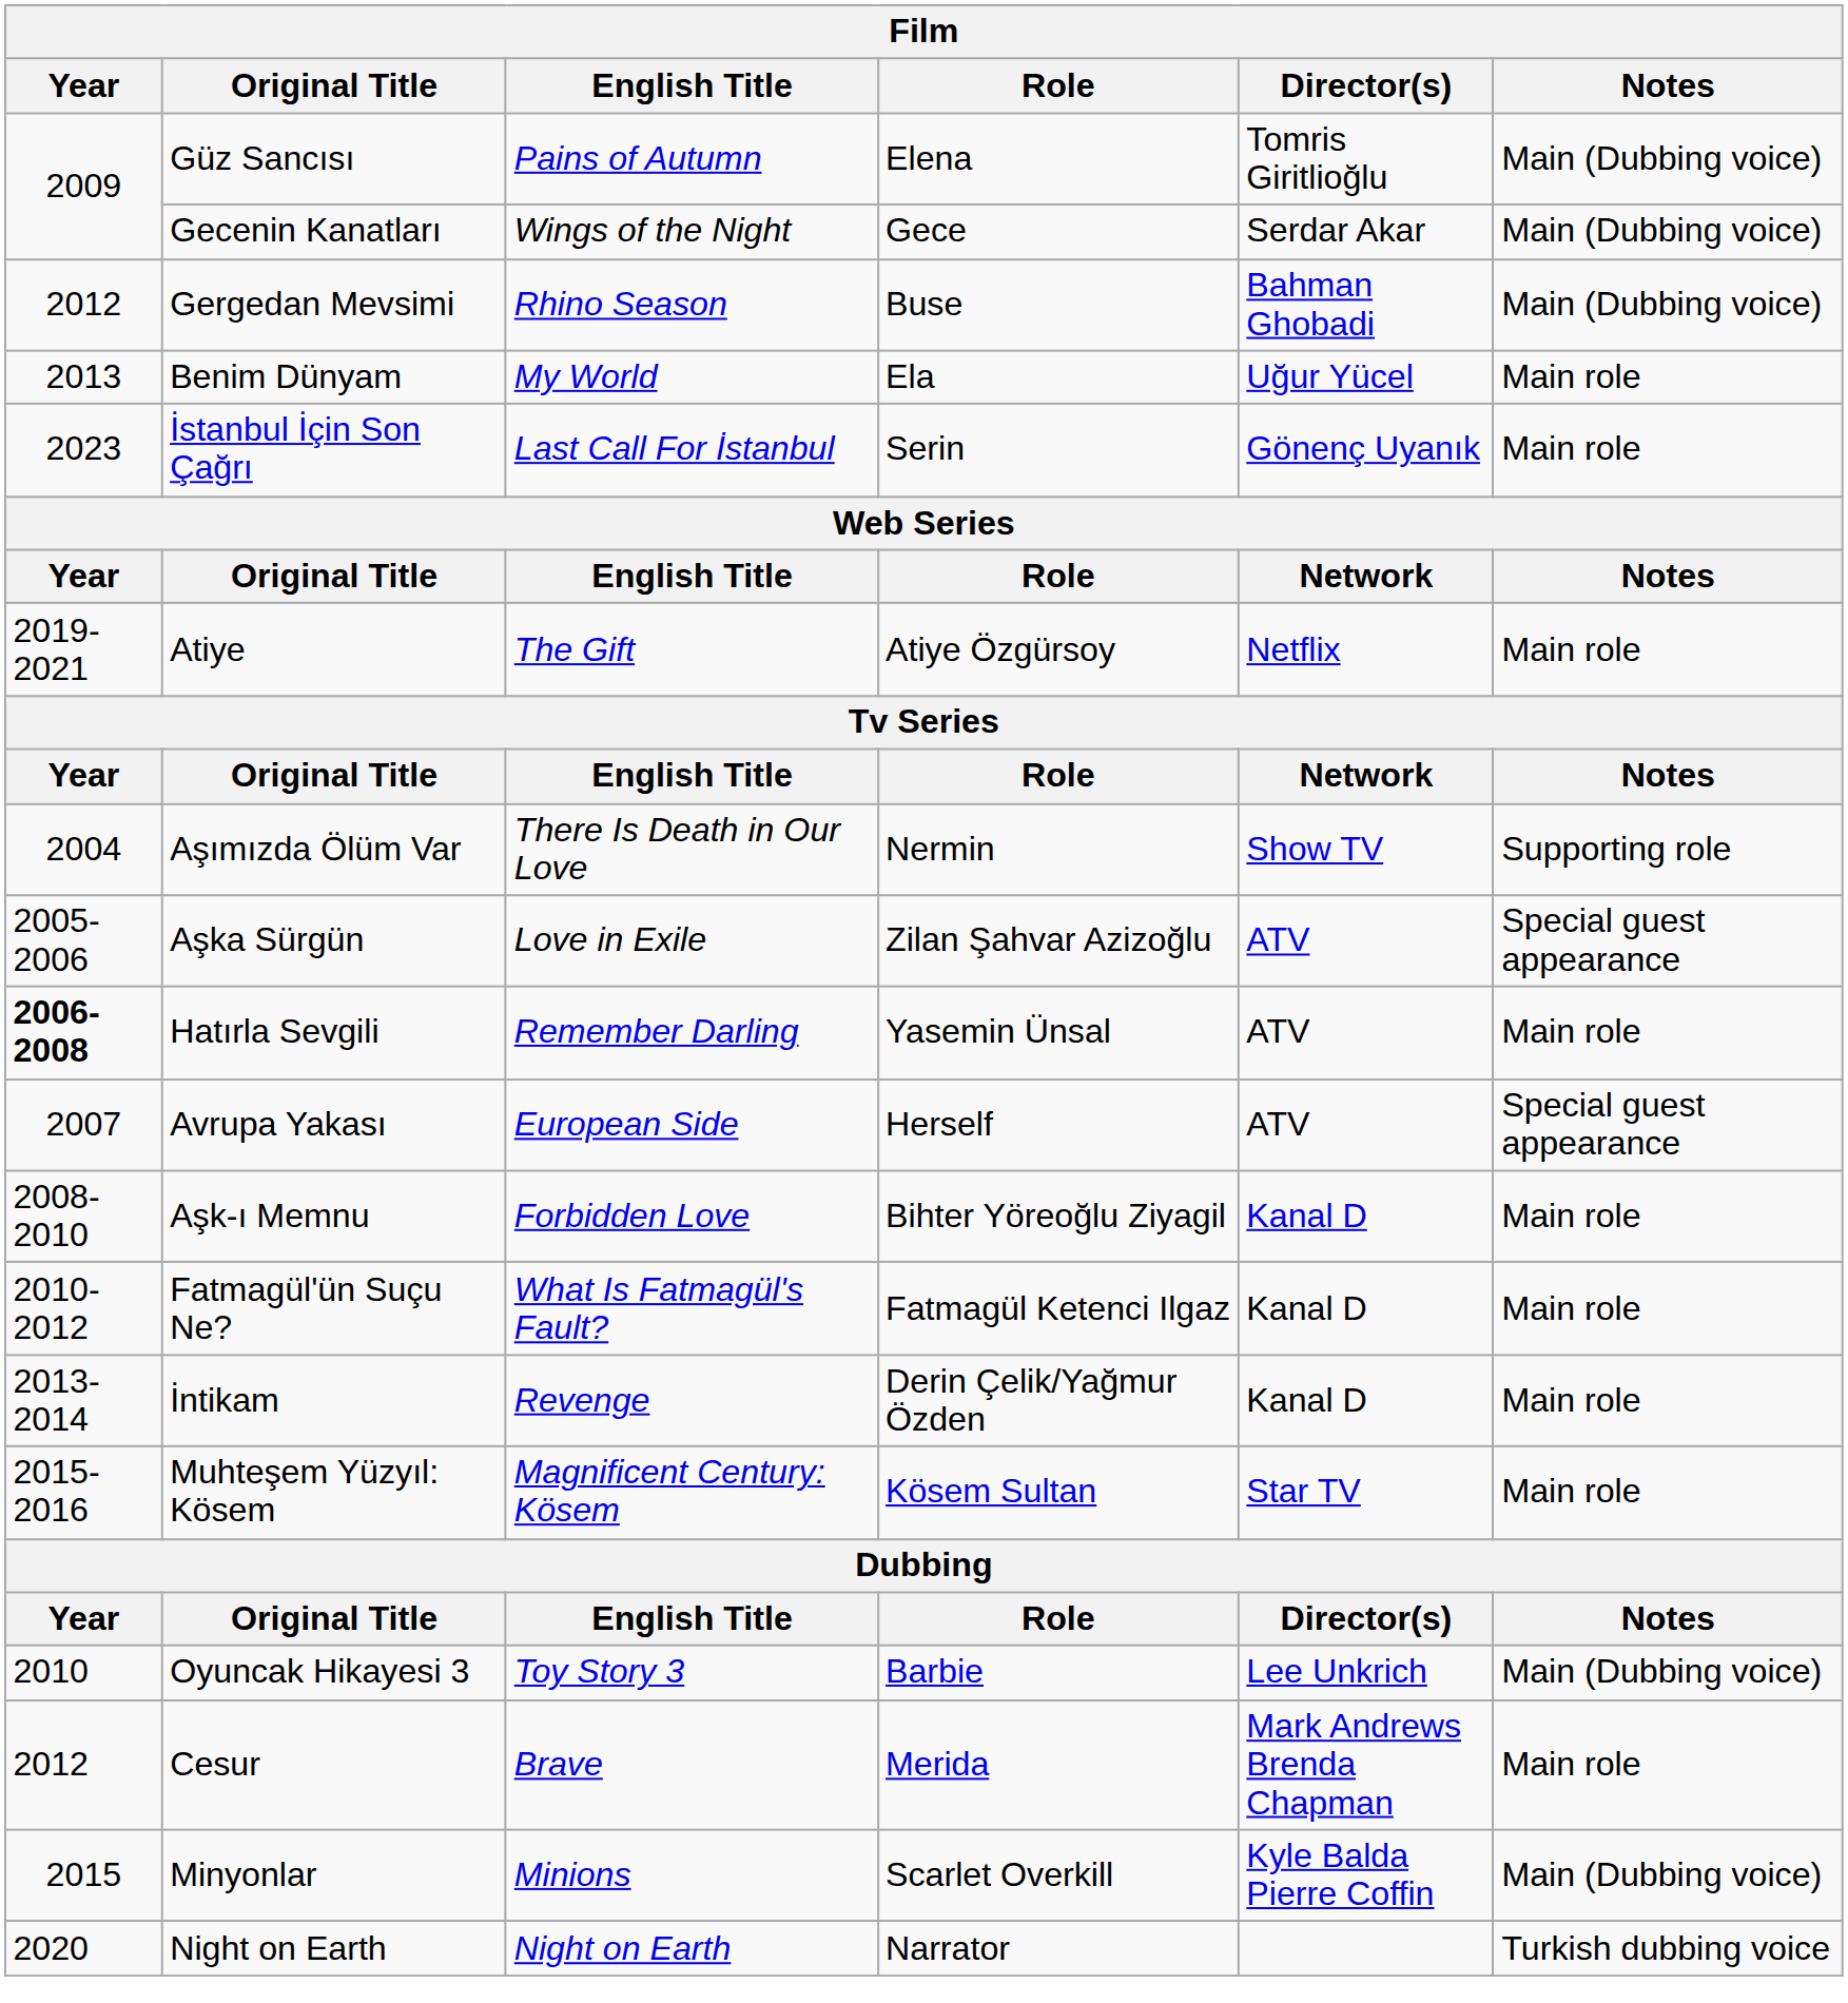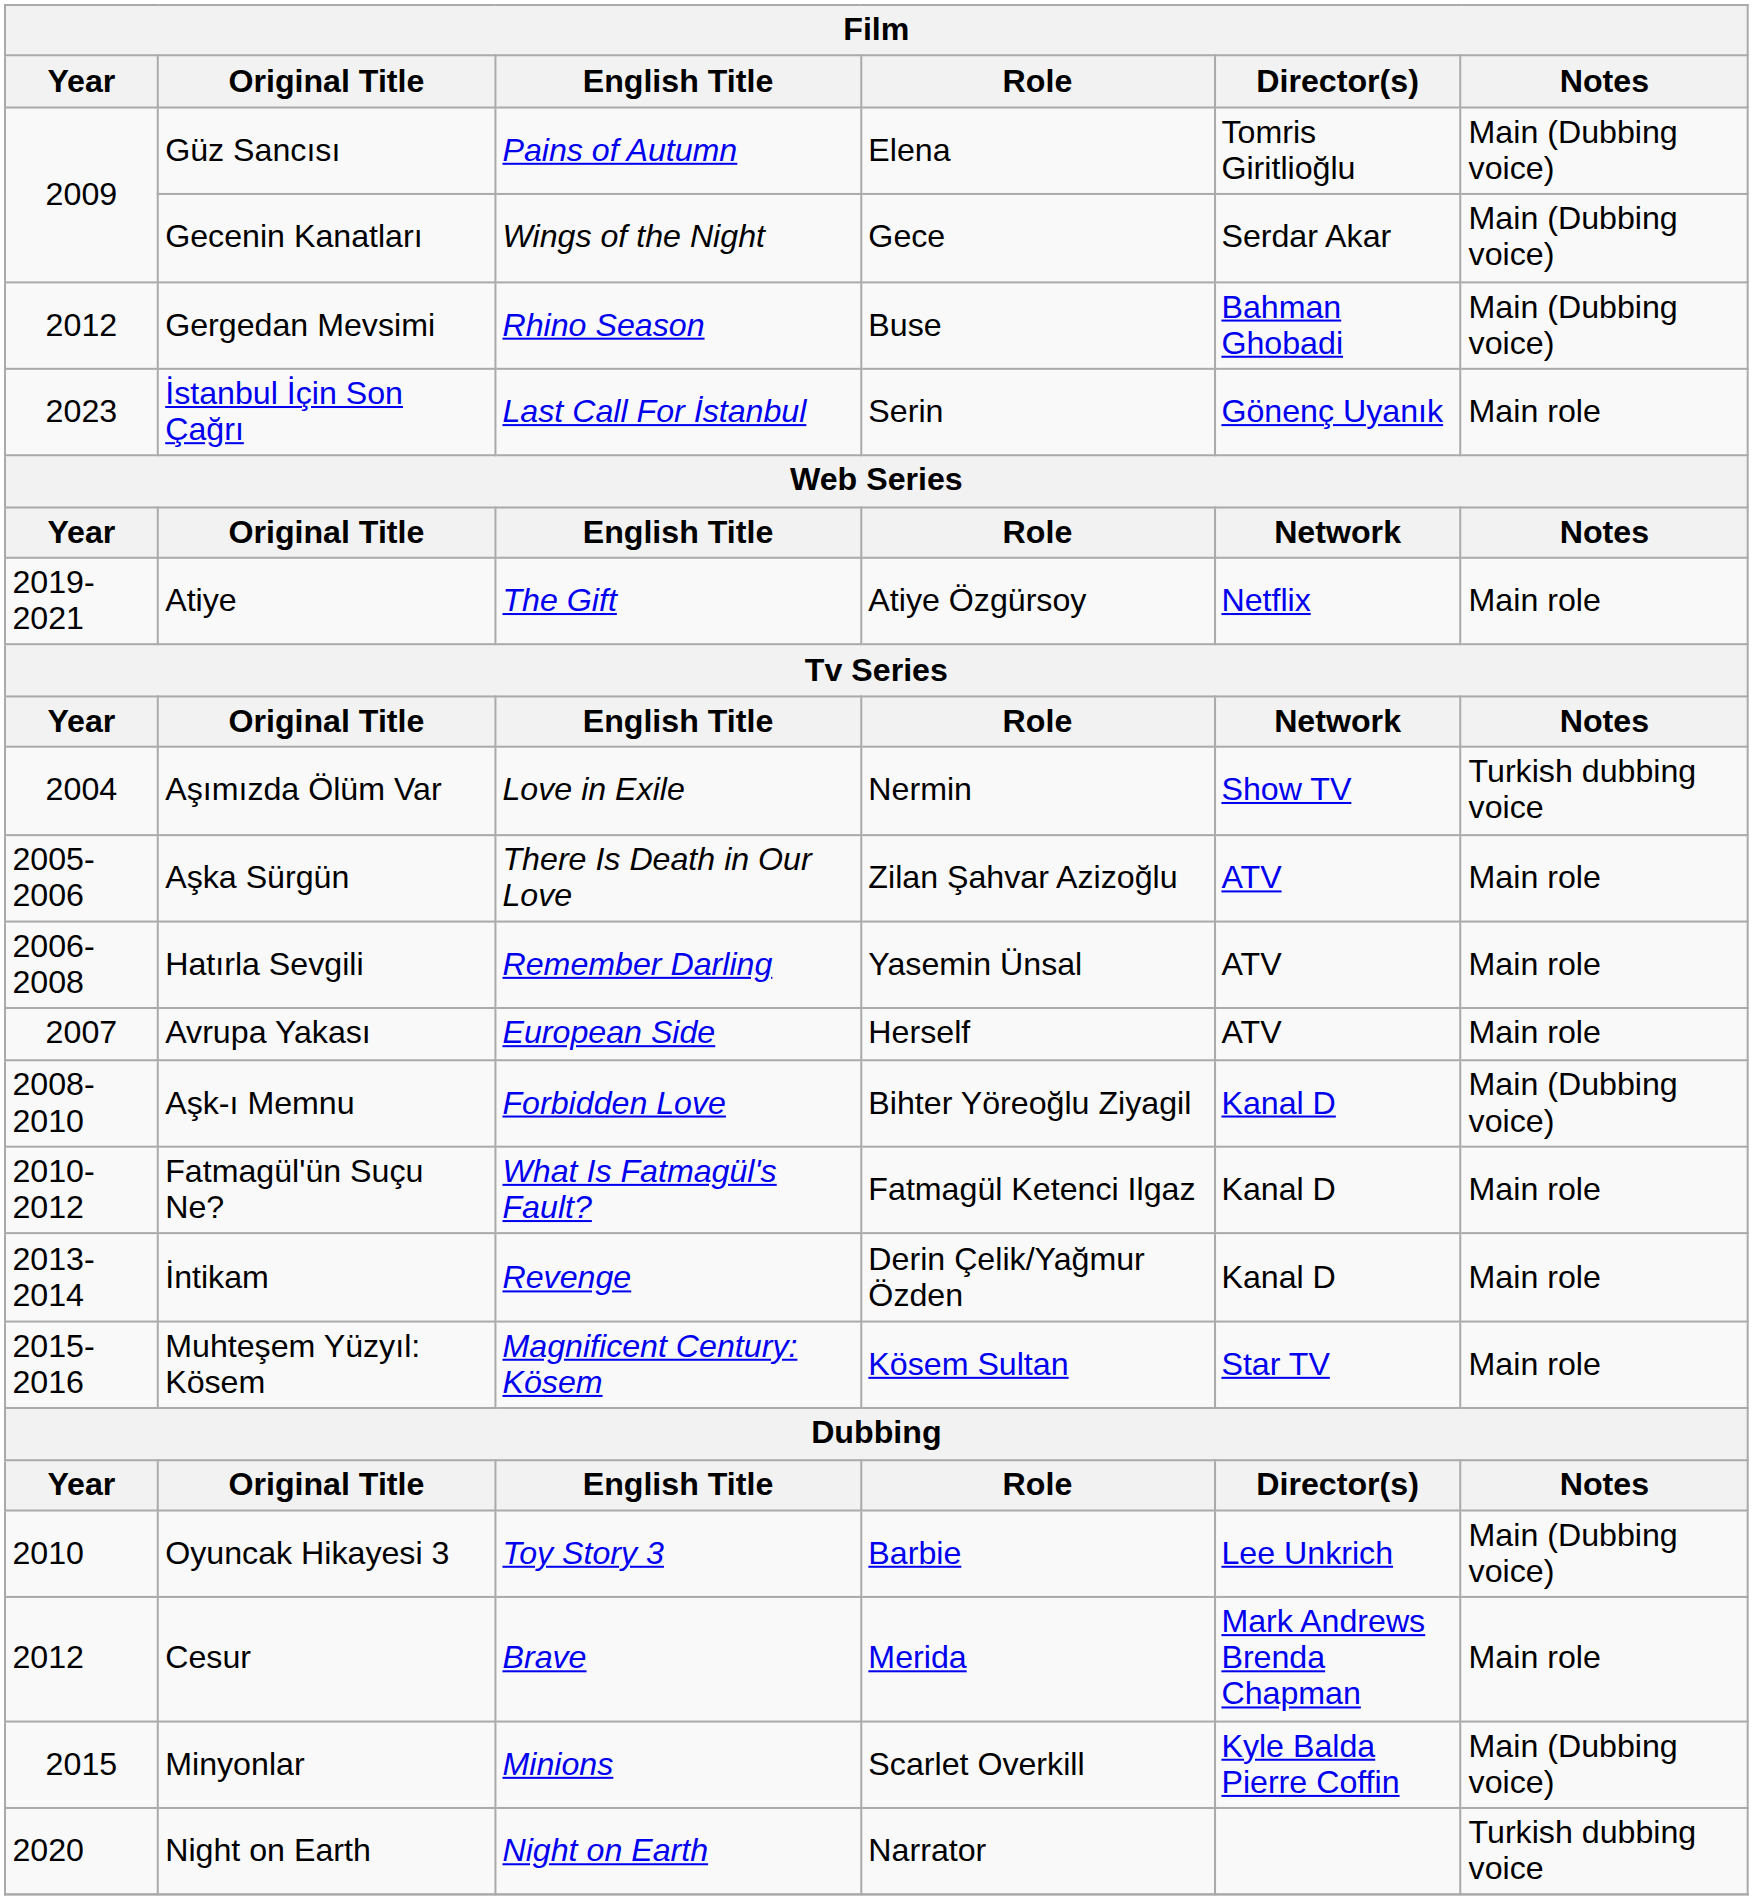 <table class="wikitable sortable">
 <tr>
 <th colspan="6">Film</th>
 </tr>
 <tr>
 <th>Year</th>
 <th>Original Title</th>
 <th>English Title</th>
 <th>Role</th>
 <th>Director(s)</th>
 <th>Notes</th>
 </tr>
 <tr>
 <td style="text-align:center;" rowspan=2>2009</td>
 <td>Güz Sancısı</td>
 <td><em><a href='#'>Pains of Autumn</a></em></td>
 <td>Elena</td>
 <td>Tomris Giritlioğlu</td>
 <td>Main (Dubbing voice)</td>
 </tr>
 <tr>
 <td>Gecenin Kanatları</td>
 <td><em>Wings of the Night</em></td>
 <td>Gece</td>
 <td>Serdar Akar</td>
 <td>Main (Dubbing voice)</td>
 </tr>
 <tr>
 <td style="text-align:center;">2012</td>
 <td>Gergedan Mevsimi</td>
 <td><em><a href='#'>Rhino Season</a></em></td>
 <td>Buse</td>
 <td><a href='#'>Bahman Ghobadi</a></td>
 <td>Main (Dubbing voice)</td>
-</tr>
-<tr>
-<td style="text-align:center;">2013</td>
-<td>Benim Dünyam</td>
-<td><em><a href='#'>My World</a></em></td>
-<td>Ela</td>
-<td><a href='#'>Uğur Yücel</a></td>
-<td>Main role</td>
 </tr>
 <tr>
 <td style="text-align:center;">2023</td>
 <td><a href='#'>İstanbul İçin Son Çağrı</a></td>
 <td><em><a href='#'>Last Call For İstanbul</a></em></td>
 <td>Serin</td>
 <td><a href='#'>Gönenç Uyanık</a></td>
 <td>Main role</td>
 </tr>
 <tr>
 <th colspan=6>Web Series</th>
 </tr>
 <tr>
 <th>Year</th>
 <th>Original Title</th>
 <th>English Title</th>
 <th>Role</th>
 <th>Network</th>
 <th>Notes</th>
 </tr>
 <tr>
 <td>2019-2021</td>
 <td>Atiye</td>
 <td><em><a href='#'>The Gift</a></em></td>
 <td>Atiye Özgürsoy</td>
 <td><a href='#'>Netflix</a></td>
 <td>Main role</td>
 </tr>
 <tr>
 <th colspan=6>Tv Series</th>
 </tr>
 <tr>
 <th>Year</th>
 <th>Original Title</th>
 <th>English Title</th>
 <th>Role</th>
 <th>Network</th>
 <th>Notes</th>
 </tr>
 <tr>
 <td style="text-align:center;">2004</td>
 <td>Aşımızda Ölüm Var</td>
-<td><em>There Is Death in Our Love</em></td>
+<td><em>Love in Exile</em></td>
 <td>Nermin</td>
 <td><a href='#'>Show TV</a></td>
-<td>Supporting role</td>
+<td>Turkish dubbing voice</td>
 </tr>
 <tr>
 <td>2005-2006</td>
 <td>Aşka Sürgün</td>
-<td><em>Love in Exile</em></td>
+<td><em>There Is Death in Our Love</em></td>
 <td>Zilan Şahvar Azizoğlu</td>
 <td><a href='#'>ATV</a></td>
-<td>Special guest appearance</td>
+<td>Main role</td>
 </tr>
 <tr>
-<td><strong>2006-2008</strong></td>
+<td>2006-2008</td>
 <td>Hatırla Sevgili</td>
 <td><em><a href='#'>Remember Darling</a></em></td>
 <td>Yasemin Ünsal</td>
 <td>ATV</td>
 <td>Main role</td>
 </tr>
 <tr>
 <td style="text-align:center;">2007</td>
 <td>Avrupa Yakası</td>
 <td><em><a href='#'>European Side</a></em></td>
 <td>Herself</td>
 <td>ATV</td>
-<td>Special guest appearance</td>
+<td>Main role</td>
 </tr>
 <tr>
 <td>2008-2010</td>
 <td>Aşk-ı Memnu</td>
 <td><em><a href='#'>Forbidden Love</a></em></td>
 <td>Bihter Yöreoğlu Ziyagil</td>
 <td><a href='#'>Kanal D</a></td>
-<td>Main role</td>
+<td>Main (Dubbing voice)</td>
 </tr>
 <tr>
 <td>2010-2012</td>
 <td>Fatmagül'ün Suçu Ne?</td>
 <td><em><a href='#'>What Is Fatmagül's Fault?</a></em></td>
 <td>Fatmagül Ketenci Ilgaz</td>
 <td>Kanal D</td>
 <td>Main role</td>
 </tr>
 <tr>
 <td>2013-2014</td>
 <td>İntikam</td>
 <td><em><a href='#'>Revenge</a></em></td>
 <td>Derin Çelik/Yağmur Özden</td>
 <td>Kanal D</td>
 <td>Main role</td>
 </tr>
 <tr>
 <td>2015-2016</td>
 <td>Muhteşem Yüzyıl: Kösem</td>
 <td><em><a href='#'>Magnificent Century: Kösem</a></em></td>
 <td><a href='#'>Kösem Sultan</a></td>
 <td><a href='#'>Star TV</a></td>
 <td>Main role</td>
 </tr>
 <tr>
 <th colspan="6">Dubbing</th>
 </tr>
 <tr>
 <th>Year</th>
 <th>Original Title</th>
 <th>English Title</th>
 <th>Role</th>
 <th>Director(s)</th>
 <th>Notes</th>
 </tr>
 <tr>
 <td>2010</td>
 <td>Oyuncak Hikayesi 3</td>
 <td><em><a href='#'>Toy Story 3</a></em></td>
 <td><a href='#'>Barbie</a></td>
 <td><a href='#'>Lee Unkrich</a></td>
 <td>Main (Dubbing voice)</td>
 </tr>
 <tr>
 <td>2012</td>
 <td>Cesur</td>
 <td><em><a href='#'>Brave</a></em></td>
 <td><a href='#'>Merida</a></td>
 <td><a href='#'>Mark Andrews</a><br><a href='#'>Brenda Chapman</a></td>
 <td>Main role</td>
 </tr>
 <tr>
 <td style="text-align:center;">2015</td>
 <td>Minyonlar</td>
 <td><em><a href='#'>Minions</a></em></td>
 <td>Scarlet Overkill</td>
 <td><a href='#'>Kyle Balda</a><br><a href='#'>Pierre Coffin</a></td>
 <td>Main (Dubbing voice)</td>
 </tr>
 <tr>
 <td>2020</td>
 <td>Night on Earth</td>
 <td><em><a href='#'>Night on Earth</a></em></td>
 <td>Narrator</td>
 <td></td>
 <td>Turkish dubbing voice</td>
 </tr>
 <tr>
 </tr>
 </table>
